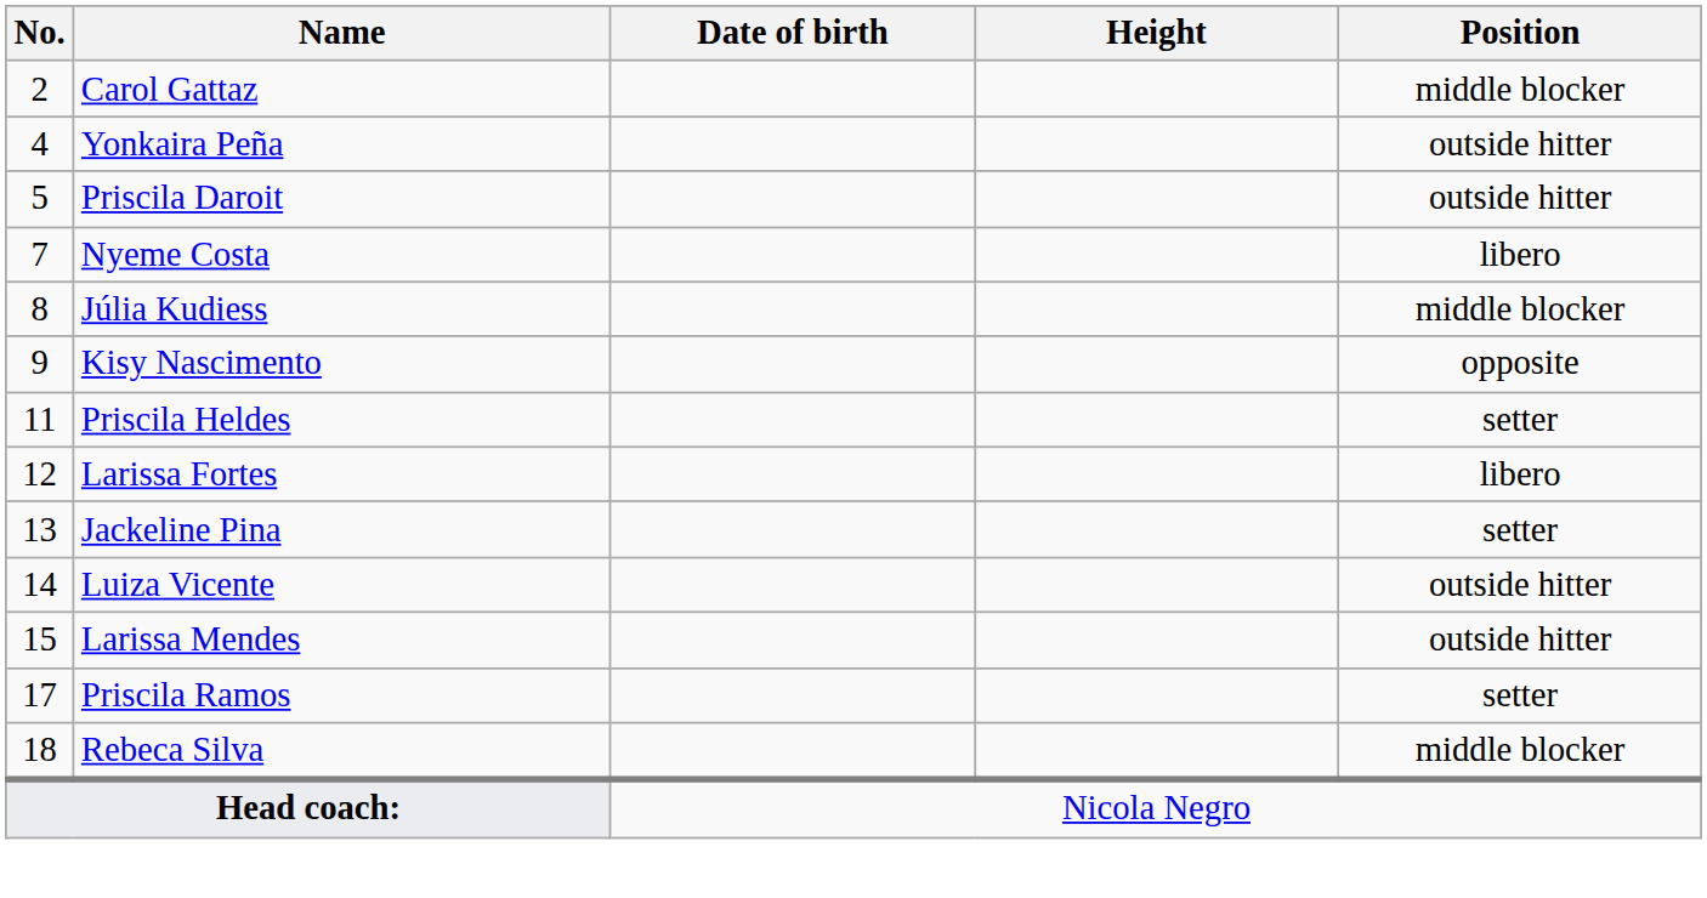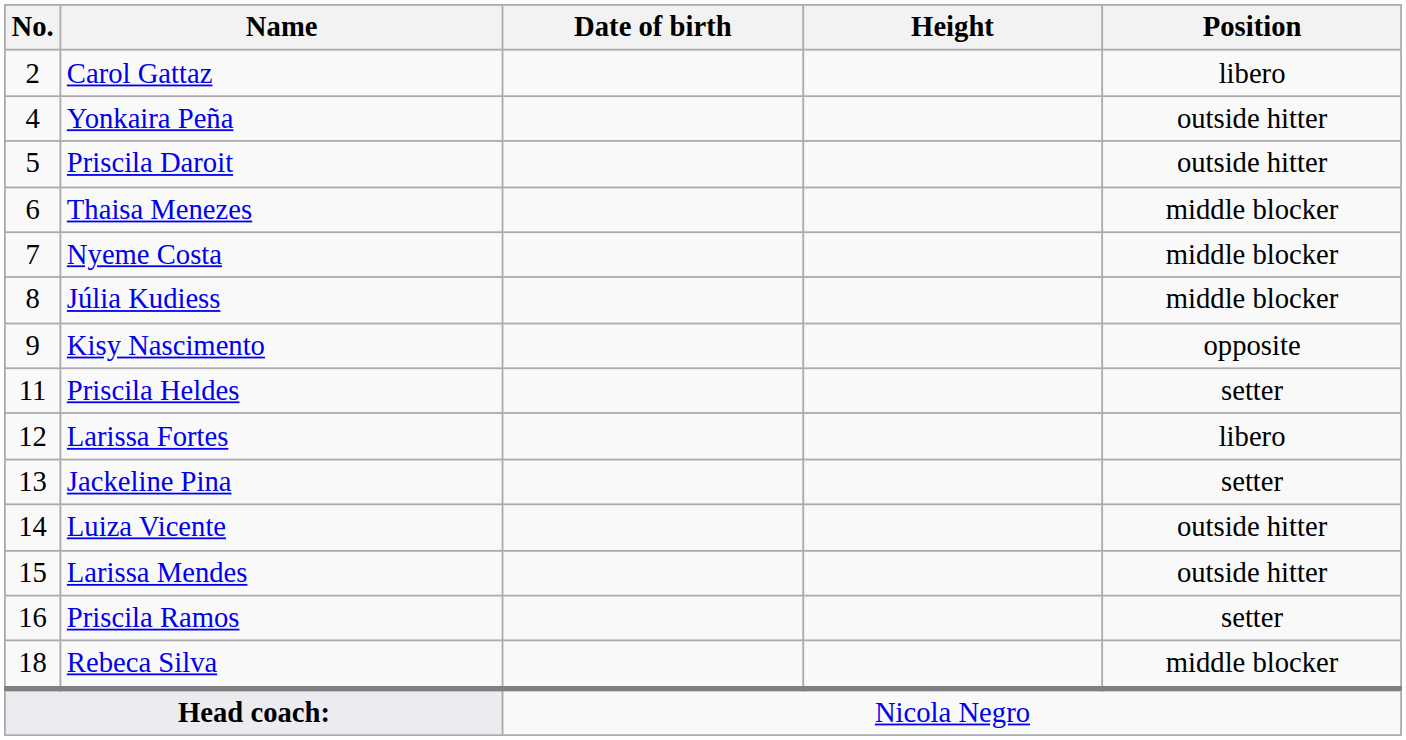 <table class="wikitable sortable" style="font-size:100%; text-align:center">
 <tr>
 <th>No.</th>
 <th style="width:15em">Name</th>
 <th style="width:10em">Date of birth</th>
 <th style="width:10em">Height</th>
 <th style="width:10em">Position</th>
 </tr>
 <tr>
 <td>2</td>
 <td align=left> <a href='#'>Carol Gattaz</a></td>
 <td align=right></td>
 <td></td>
-<td>middle blocker</td>
+<td>libero</td>
 </tr>
 <tr>
 <td>4</td>
 <td align=left> <a href='#'>Yonkaira Peña</a></td>
 <td align=right></td>
 <td></td>
 <td>outside hitter</td>
 </tr>
 <tr>
 <td>5</td>
 <td align=left> <a href='#'>Priscila Daroit</a></td>
 <td align=right></td>
 <td></td>
 <td>outside hitter</td>
 </tr>
 <tr>
+<td>6</td>
+<td align=left> <a href='#'>Thaisa Menezes</a></td>
+<td align=right></td>
+<td></td>
+<td>middle blocker</td>
+</tr>
+<tr>
 <td>7</td>
 <td align=left> <a href='#'>Nyeme Costa</a></td>
 <td align=right></td>
 <td></td>
-<td>libero</td>
+<td>middle blocker</td>
 </tr>
 <tr>
 <td>8</td>
 <td align=left> <a href='#'>Júlia Kudiess</a></td>
 <td align=right></td>
 <td></td>
 <td>middle blocker</td>
 </tr>
 <tr>
 <td>9</td>
 <td align=left> <a href='#'>Kisy Nascimento</a></td>
 <td align=right></td>
 <td></td>
 <td>opposite</td>
 </tr>
 <tr>
 <td>11</td>
 <td align=left> <a href='#'>Priscila Heldes</a></td>
 <td align=right></td>
 <td></td>
 <td>setter</td>
 </tr>
 <tr>
 <td>12</td>
 <td align=left> <a href='#'>Larissa Fortes</a></td>
 <td align=right></td>
 <td></td>
 <td>libero</td>
 </tr>
 <tr>
 <td>13</td>
 <td align=left> <a href='#'>Jackeline Pina</a></td>
 <td align=right></td>
 <td></td>
 <td>setter</td>
 </tr>
 <tr>
 <td>14</td>
 <td align=left> <a href='#'>Luiza Vicente</a></td>
 <td align=right></td>
 <td></td>
 <td>outside hitter</td>
 </tr>
 <tr>
 <td>15</td>
 <td align=left> <a href='#'>Larissa Mendes</a></td>
 <td align=right></td>
 <td></td>
 <td>outside hitter</td>
 </tr>
 <tr>
-<td>17</td>
+<td>16</td>
 <td align=left> <a href='#'>Priscila Ramos</a></td>
 <td align=right></td>
 <td></td>
 <td>setter</td>
 </tr>
 <tr>
 <td>18</td>
 <td align=left> <a href='#'>Rebeca Silva</a></td>
 <td align=right></td>
 <td></td>
 <td>middle blocker</td>
 </tr>
 <tr style="border-top: 3px solid grey">
 <td colspan=2 style="background:#EAECF0"><strong>Head coach:</strong></td>
 <td colspan=3> <a href='#'>Nicola Negro</a></td>
 </tr>
 </table>
